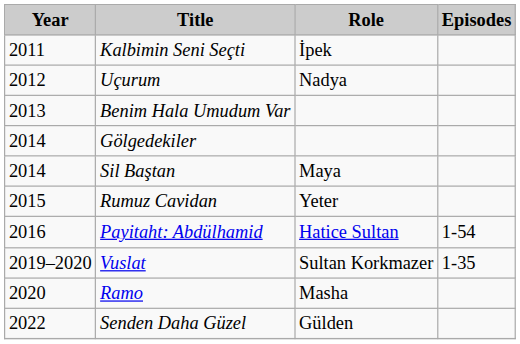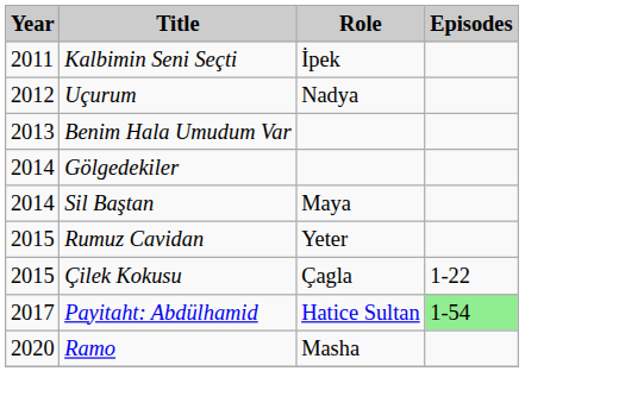 <table class="wikitable" style="font-size:95%">
 <tr>
 <th style="background:#CCCCCC">Year</th>
 <th style="background:#CCCCCC">Title</th>
 <th style="background:#CCCCCC">Role</th>
 <th style="background:#CCCCCC">Episodes</th>
 </tr>
 <tr>
 <td>2011</td>
 <td><em>Kalbimin Seni Seçti</em></td>
 <td>İpek</td>
 <td></td>
 </tr>
 <tr>
 <td>2012</td>
 <td><em>Uçurum</em></td>
 <td>Nadya</td>
 <td></td>
 </tr>
 <tr>
 <td>2013</td>
 <td><em>Benim Hala Umudum Var</em></td>
 <td></td>
 <td></td>
 </tr>
 <tr>
 <td>2014</td>
 <td><em>Gölgedekiler</em></td>
 <td></td>
 <td></td>
 </tr>
 <tr>
 <td>2014</td>
 <td><em>Sil Baştan</em></td>
 <td>Maya</td>
 <td></td>
 </tr>
 <tr>
 <td>2015</td>
 <td><em>Rumuz Cavidan</em></td>
 <td>Yeter</td>
 <td></td>
 </tr>
 <tr>
-<td>2016</td>
+<td>2015</td>
+<td><em>Çilek Kokusu</em></td>
+<td>Çagla</td>
+<td>1-22</td>
+</tr>
+<tr>
+<td>2017</td>
 <td><em><a href='#'>Payitaht: Abdülhamid</a></em></td>
 <td><a href='#'>Hatice Sultan</a></td>
-<td>1-54</td>
-</tr>
-<tr>
-<td>2019–2020</td>
-<td><em><a href='#'>Vuslat</a></em></td>
-<td>Sultan Korkmazer</td>
-<td>1-35</td>
+<td style="background: lightgreen;">1-54</td>
 </tr>
 <tr>
 <td>2020</td>
 <td><em><a href='#'>Ramo</a></em></td>
 <td>Masha</td>
 <td></td>
 </tr>
 <tr>
-<td>2022</td>
-<td><em>Senden Daha Güzel</em></td>
-<td>Gülden</td>
-<td></td>
-</tr>
-<tr>
 </tr>
 </table>
